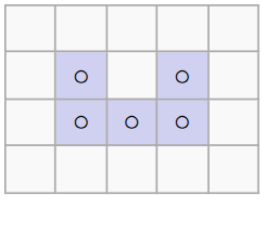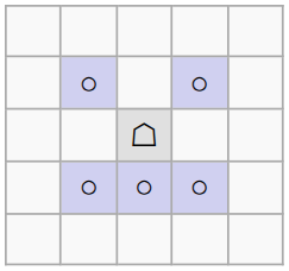 <table border="1" class="wikitable">
 <tr align=center>
 <td width="20"> </td>
 <td width="20"> </td>
 <td width="20"> </td>
 <td width="20"> </td>
 <td width="20"> </td>
 </tr>
 <tr align=center>
 <td> </td>
 <td style="background:#d0d0f0;">○</td>
 <td> </td>
 <td style="background:#d0d0f0;">○</td>
 <td> </td>
 </tr>
 <tr align=center>
 <td> </td>
+<td> </td>
+<td style="background:#e0e0e0;">☖</td>
+<td> </td>
+<td> </td>
+</tr>
+<tr align=center>
+<td> </td>
 <td style="background:#d0d0f0;">○</td>
 <td style="background:#d0d0f0;">○</td>
 <td style="background:#d0d0f0;">○</td>
 <td> </td>
 </tr>
 <tr align=center>
 <td> </td>
 <td> </td>
 <td> </td>
 <td> </td>
 <td> </td>
 </tr>
 </table>
